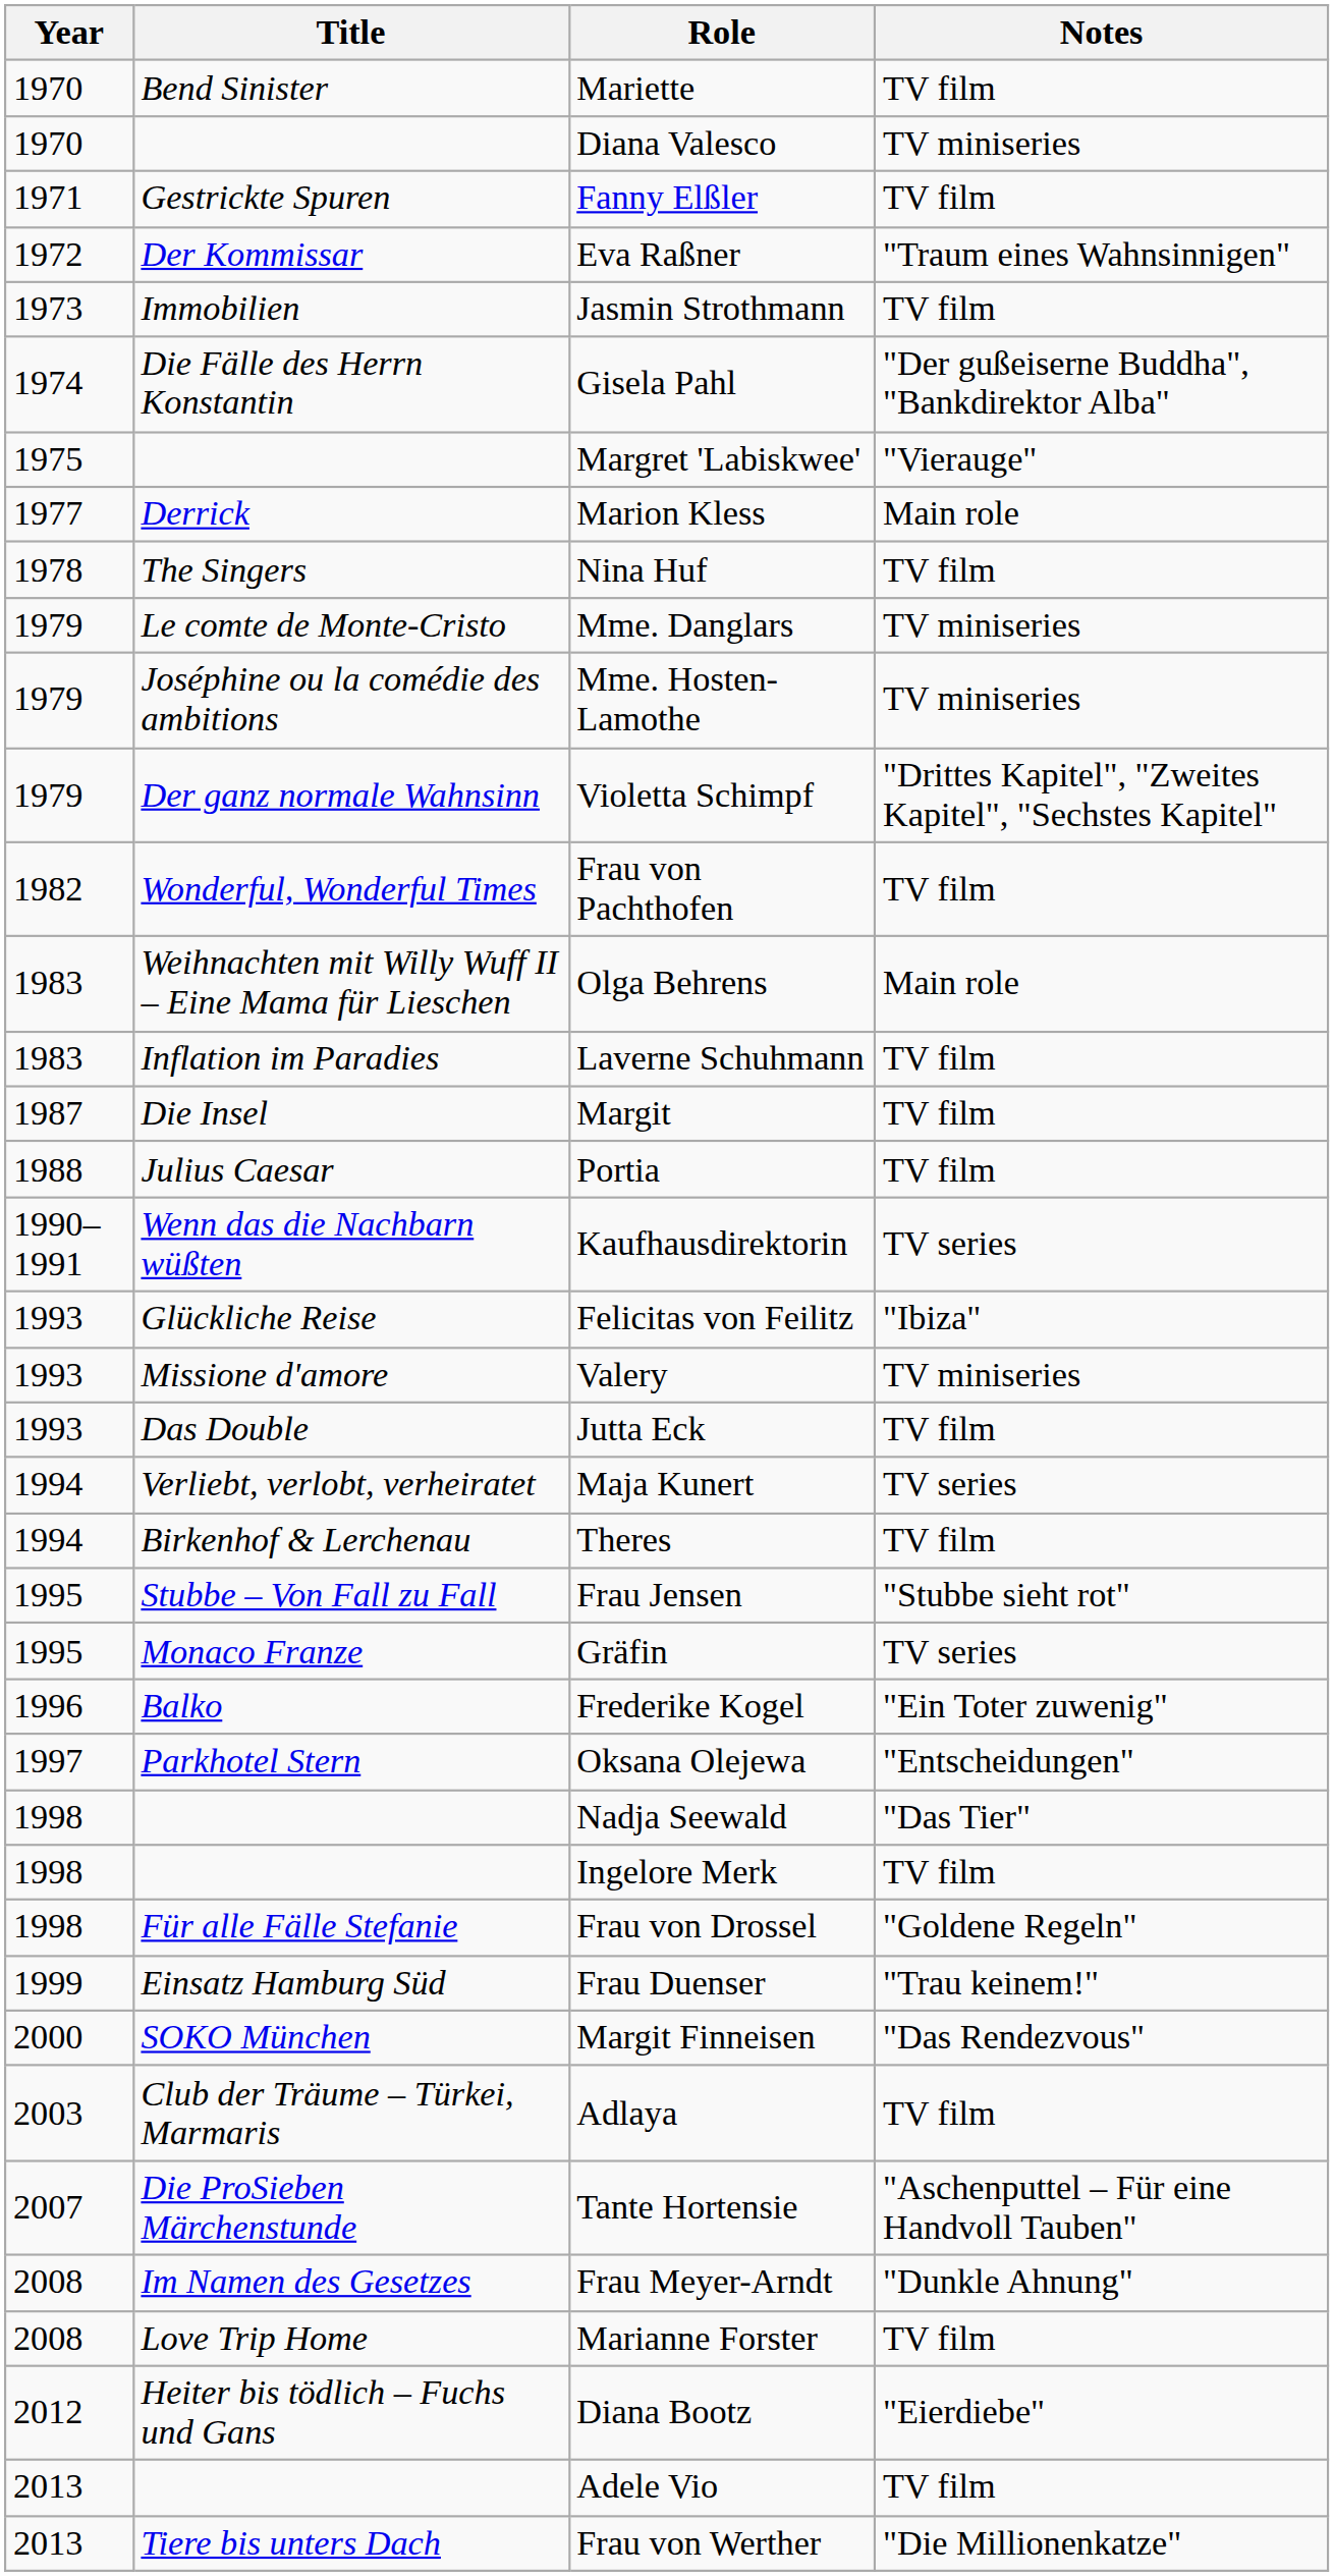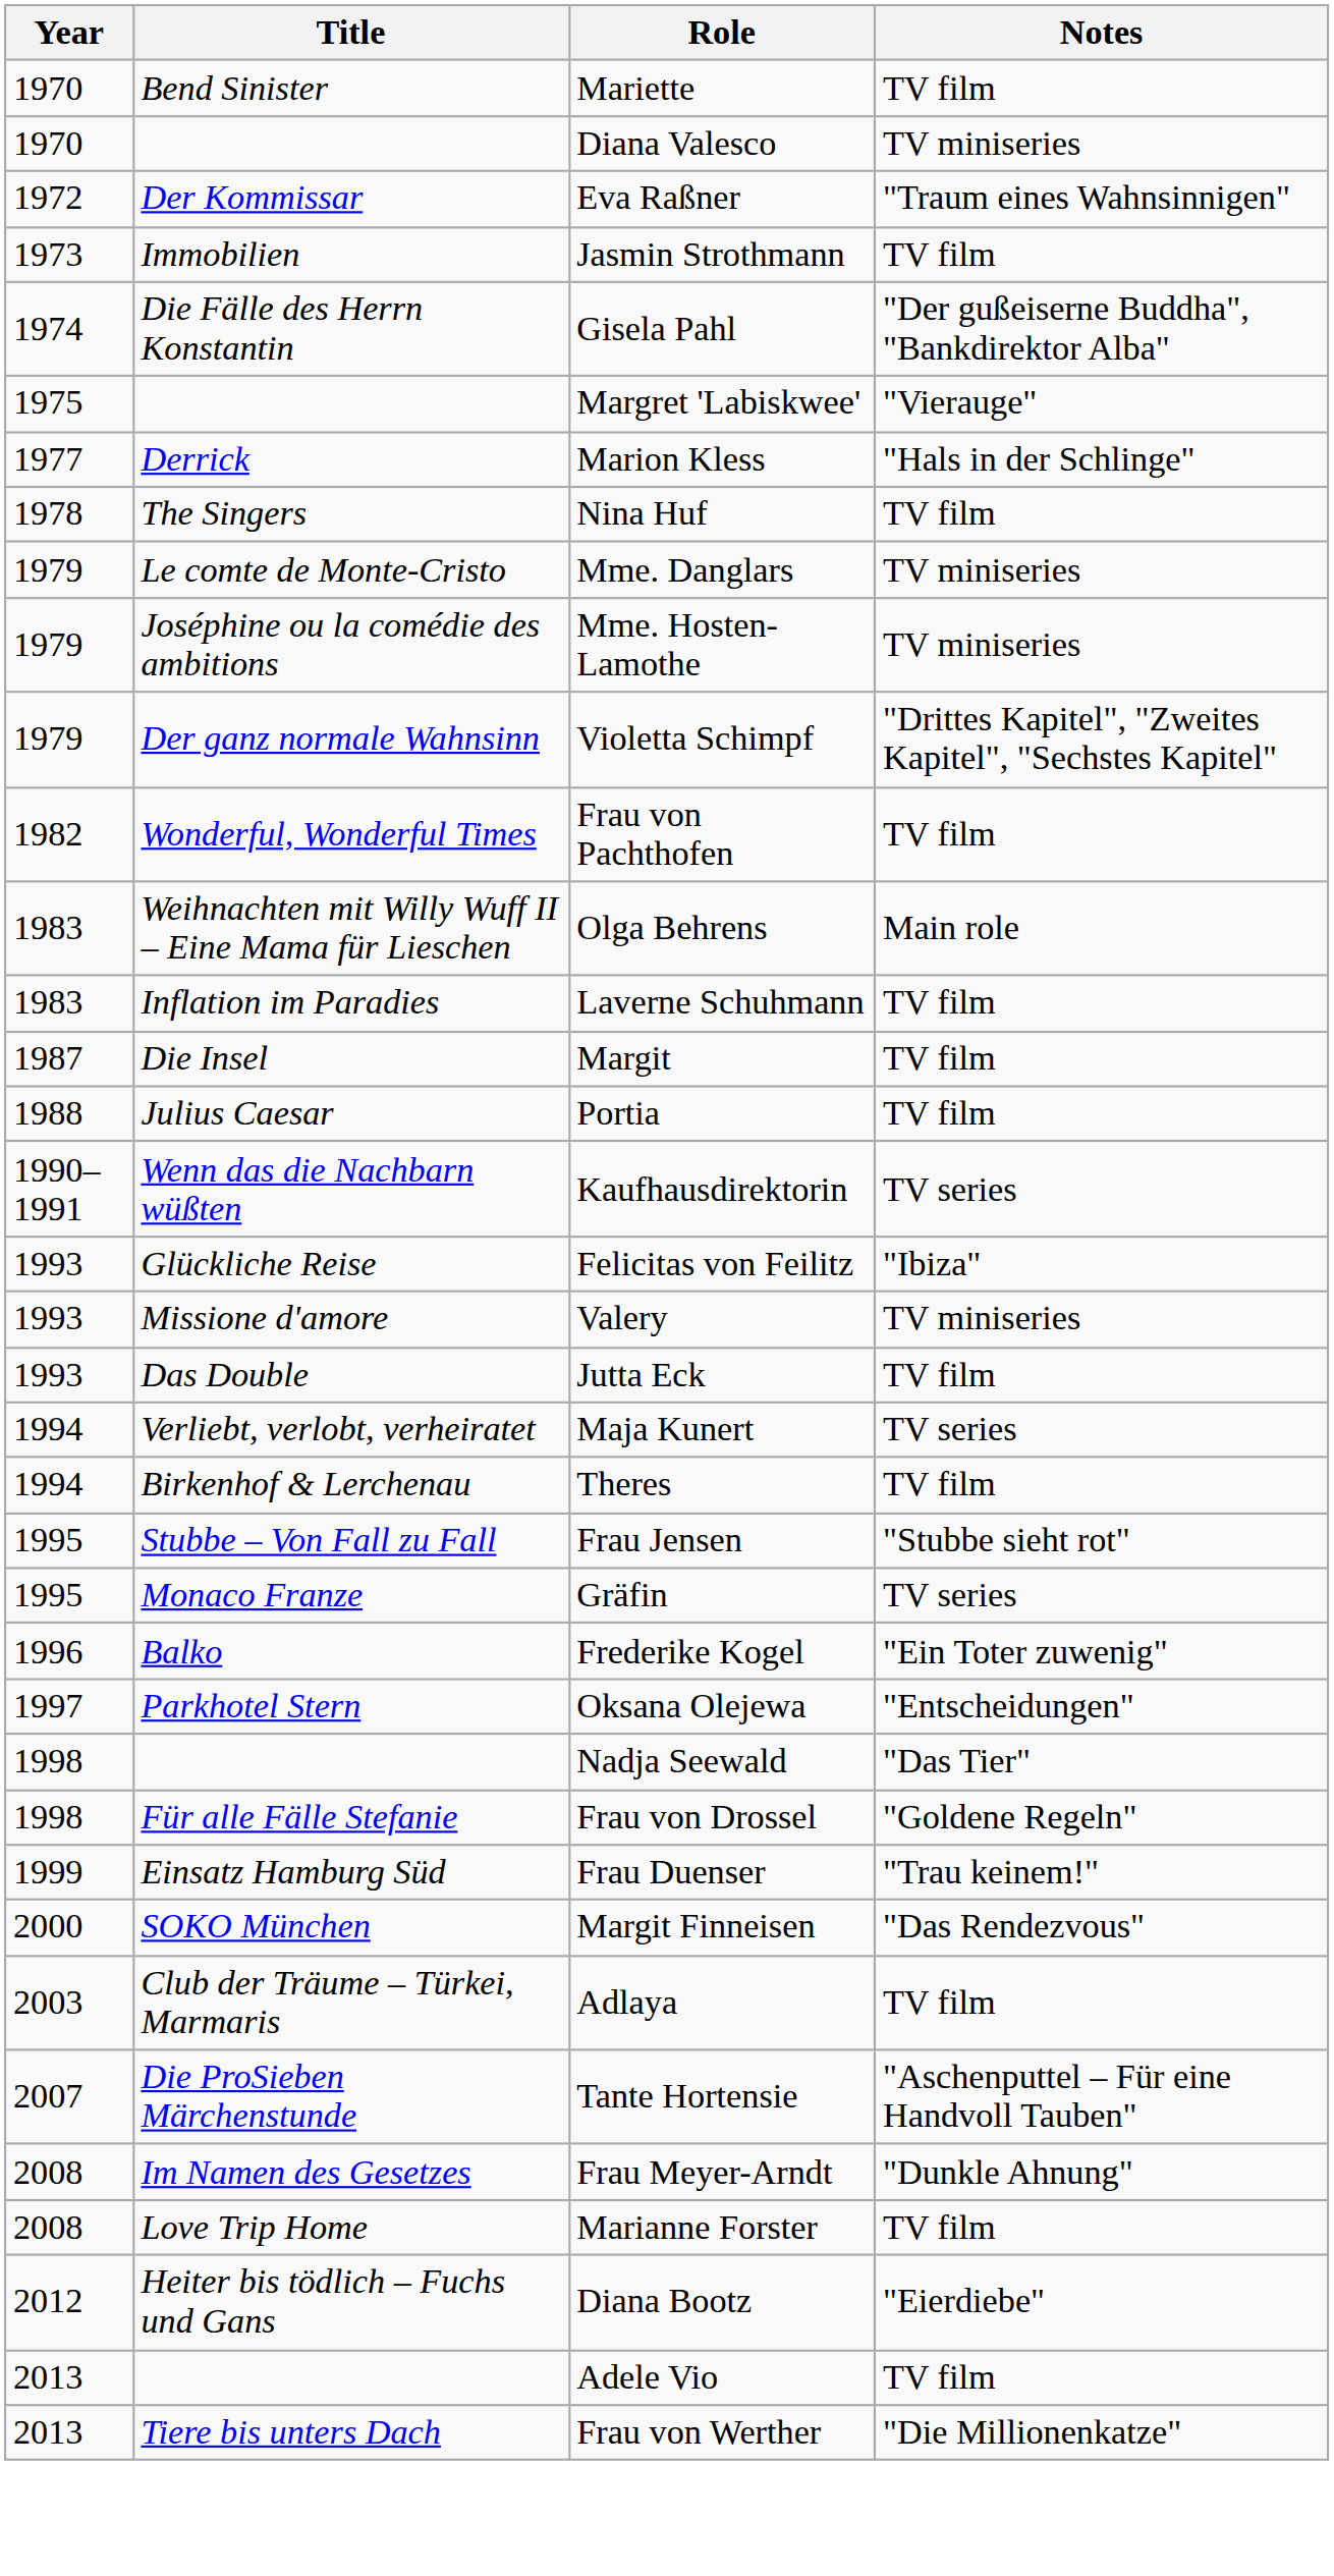 <table class="wikitable sortable">
 <tr>
 <th>Year</th>
 <th>Title</th>
 <th>Role</th>
 <th class="unsortable">Notes</th>
 </tr>
 <tr>
 <td>1970</td>
 <td><em>Bend Sinister</em></td>
 <td>Mariette</td>
 <td>TV film</td>
 </tr>
 <tr>
 <td>1970</td>
 <td><em></em></td>
 <td>Diana Valesco</td>
 <td>TV miniseries</td>
-</tr>
-<tr>
-<td>1971</td>
-<td><em>Gestrickte Spuren</em></td>
-<td><a href='#'>Fanny Elßler</a></td>
-<td>TV film</td>
 </tr>
 <tr>
 <td>1972</td>
 <td><em><a href='#'>Der Kommissar</a></em></td>
 <td>Eva Raßner</td>
 <td>"Traum eines Wahnsinnigen"</td>
 </tr>
 <tr>
 <td>1973</td>
 <td><em>Immobilien</em></td>
 <td>Jasmin Strothmann</td>
 <td>TV film</td>
 </tr>
 <tr>
 <td>1974</td>
 <td><em>Die Fälle des Herrn Konstantin</em></td>
 <td>Gisela Pahl</td>
 <td>"Der gußeiserne Buddha", "Bankdirektor Alba"</td>
 </tr>
 <tr>
 <td>1975</td>
 <td><em></em></td>
 <td>Margret 'Labiskwee'</td>
 <td>"Vierauge"</td>
 </tr>
 <tr>
 <td>1977</td>
 <td><em><a href='#'>Derrick</a></em></td>
 <td>Marion Kless</td>
-<td>Main role</td>
+<td>"Hals in der Schlinge"</td>
 </tr>
 <tr>
 <td>1978</td>
 <td><em>The Singers</em></td>
 <td>Nina Huf</td>
 <td>TV film</td>
 </tr>
 <tr>
 <td>1979</td>
 <td><em>Le comte de Monte-Cristo</em></td>
 <td>Mme. Danglars</td>
 <td>TV miniseries</td>
 </tr>
 <tr>
 <td>1979</td>
 <td><em>Joséphine ou la comédie des ambitions</em></td>
 <td>Mme. Hosten-Lamothe</td>
 <td>TV miniseries</td>
 </tr>
 <tr>
 <td>1979</td>
 <td><em><a href='#'>Der ganz normale Wahnsinn</a></em></td>
 <td>Violetta Schimpf</td>
 <td>"Drittes Kapitel", "Zweites Kapitel", "Sechstes Kapitel"</td>
 </tr>
 <tr>
 <td>1982</td>
 <td><em><a href='#'>Wonderful, Wonderful Times</a></em></td>
 <td>Frau von Pachthofen</td>
 <td>TV film</td>
 </tr>
 <tr>
 <td>1983</td>
 <td><em>Weihnachten mit Willy Wuff II – Eine Mama für Lieschen</em></td>
 <td>Olga Behrens</td>
 <td>Main role</td>
 </tr>
 <tr>
 <td>1983</td>
 <td><em>Inflation im Paradies</em></td>
 <td>Laverne Schuhmann</td>
 <td>TV film</td>
 </tr>
 <tr>
 <td>1987</td>
 <td><em>Die Insel</em></td>
 <td>Margit</td>
 <td>TV film</td>
 </tr>
 <tr>
 <td>1988</td>
 <td><em>Julius Caesar</em></td>
 <td>Portia</td>
 <td>TV film</td>
 </tr>
 <tr>
 <td>1990–1991</td>
 <td><em><a href='#'>Wenn das die Nachbarn wüßten</a></em></td>
 <td>Kaufhausdirektorin</td>
 <td>TV series</td>
 </tr>
 <tr>
 <td>1993</td>
 <td><em>Glückliche Reise</em></td>
 <td>Felicitas von Feilitz</td>
 <td>"Ibiza"</td>
 </tr>
 <tr>
 <td>1993</td>
 <td><em>Missione d'amore</em></td>
 <td>Valery</td>
 <td>TV miniseries</td>
 </tr>
 <tr>
 <td>1993</td>
 <td><em>Das Double</em></td>
 <td>Jutta Eck</td>
 <td>TV film</td>
 </tr>
 <tr>
 <td>1994</td>
 <td><em>Verliebt, verlobt, verheiratet</em></td>
 <td>Maja Kunert</td>
 <td>TV series</td>
 </tr>
 <tr>
 <td>1994</td>
 <td><em>Birkenhof & Lerchenau</em></td>
 <td>Theres</td>
 <td>TV film</td>
 </tr>
 <tr>
 <td>1995</td>
 <td><em><a href='#'>Stubbe – Von Fall zu Fall</a></em></td>
 <td>Frau Jensen</td>
 <td>"Stubbe sieht rot"</td>
 </tr>
 <tr>
 <td>1995</td>
 <td><em><a href='#'>Monaco Franze</a></em></td>
 <td>Gräfin</td>
 <td>TV series</td>
 </tr>
 <tr>
 <td>1996</td>
 <td><em><a href='#'>Balko</a></em></td>
 <td>Frederike Kogel</td>
 <td>"Ein Toter zuwenig"</td>
 </tr>
 <tr>
 <td>1997</td>
 <td><em><a href='#'>Parkhotel Stern</a></em></td>
 <td>Oksana Olejewa</td>
 <td>"Entscheidungen"</td>
 </tr>
 <tr>
 <td>1998</td>
 <td><em></em></td>
 <td>Nadja Seewald</td>
 <td>"Das Tier"</td>
 </tr>
 <tr>
 <td>1998</td>
-<td><em></em></td>
-<td>Ingelore Merk</td>
-<td>TV film</td>
-</tr>
-<tr>
-<td>1998</td>
 <td><em><a href='#'>Für alle Fälle Stefanie</a></em></td>
 <td>Frau von Drossel</td>
 <td>"Goldene Regeln"</td>
 </tr>
 <tr>
 <td>1999</td>
 <td><em>Einsatz Hamburg Süd</em></td>
 <td>Frau Duenser</td>
 <td>"Trau keinem!"</td>
 </tr>
 <tr>
 <td>2000</td>
 <td><em><a href='#'>SOKO München</a></em></td>
 <td>Margit Finneisen</td>
 <td>"Das Rendezvous"</td>
 </tr>
 <tr>
 <td>2003</td>
 <td><em>Club der Träume – Türkei, Marmaris</em></td>
 <td>Adlaya</td>
 <td>TV film</td>
 </tr>
 <tr>
 <td>2007</td>
 <td><em><a href='#'>Die ProSieben Märchenstunde</a></em></td>
 <td>Tante Hortensie</td>
 <td>"Aschenputtel – Für eine Handvoll Tauben"</td>
 </tr>
 <tr>
 <td>2008</td>
 <td><em><a href='#'>Im Namen des Gesetzes</a></em></td>
 <td>Frau Meyer-Arndt</td>
 <td>"Dunkle Ahnung"</td>
 </tr>
 <tr>
 <td>2008</td>
 <td><em>Love Trip Home</em></td>
 <td>Marianne Forster</td>
 <td>TV film</td>
 </tr>
 <tr>
 <td>2012</td>
 <td><em>Heiter bis tödlich – Fuchs und Gans</em></td>
 <td>Diana Bootz</td>
 <td>"Eierdiebe"</td>
 </tr>
 <tr>
 <td>2013</td>
 <td><em></em></td>
 <td>Adele Vio</td>
 <td>TV film</td>
 </tr>
 <tr>
 <td>2013</td>
 <td><em><a href='#'>Tiere bis unters Dach</a></em></td>
 <td>Frau von Werther</td>
 <td>"Die Millionenkatze"</td>
 </tr>
 </table>
